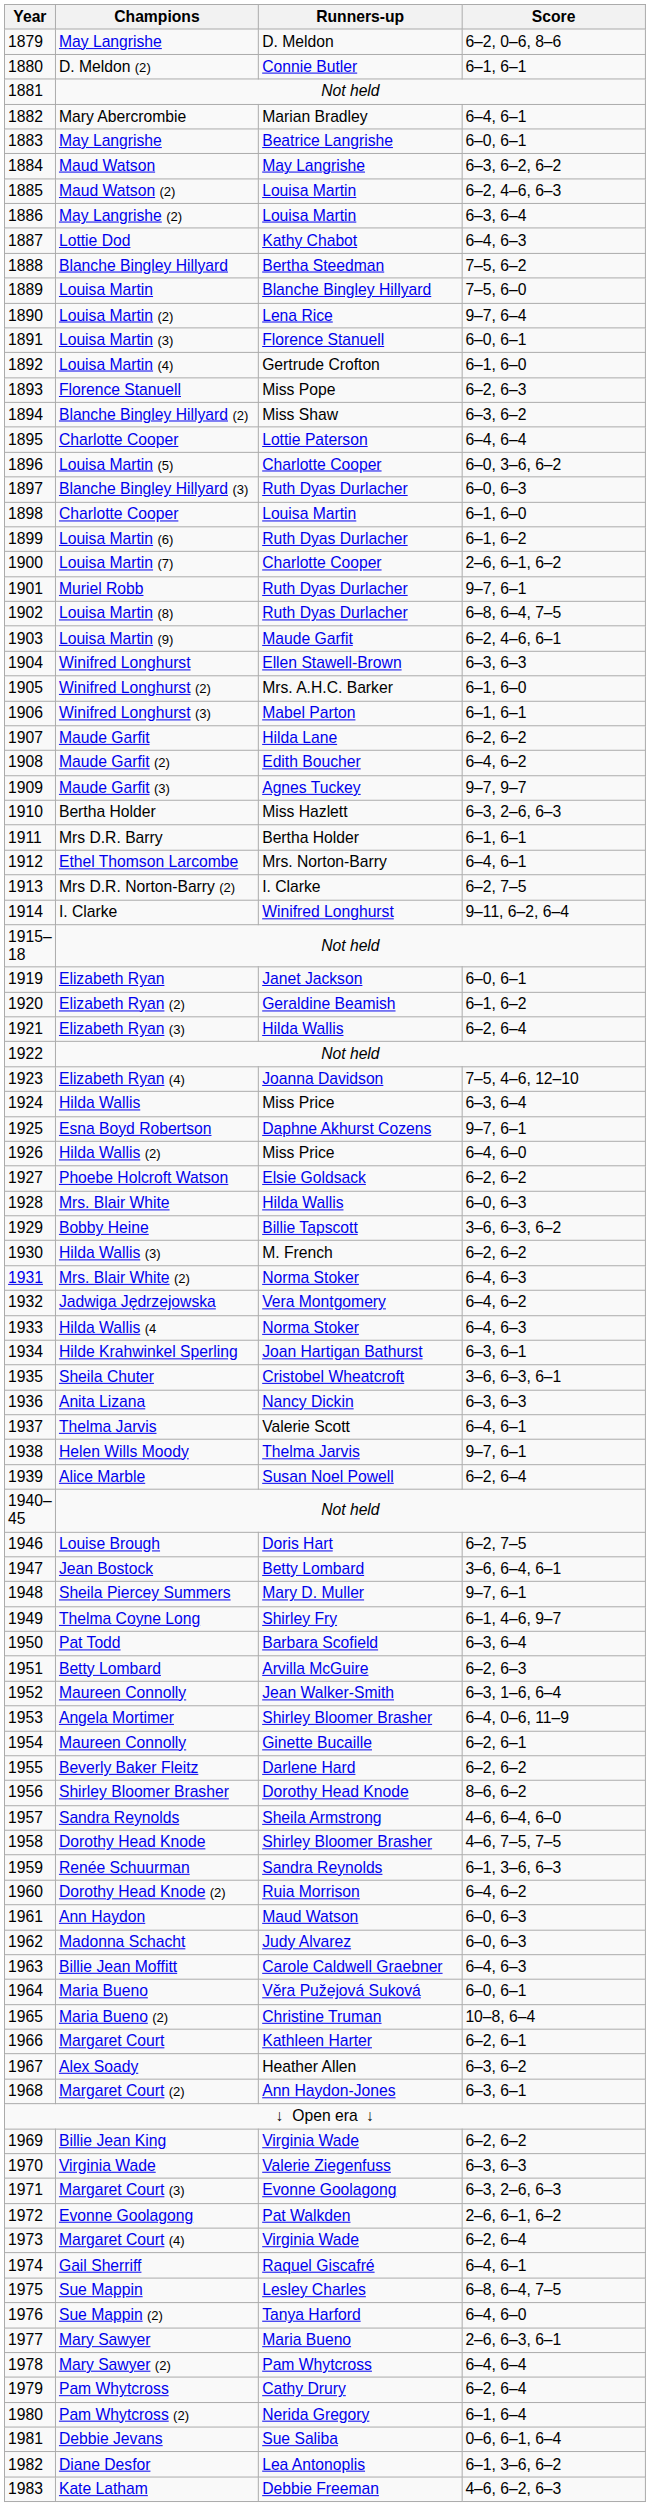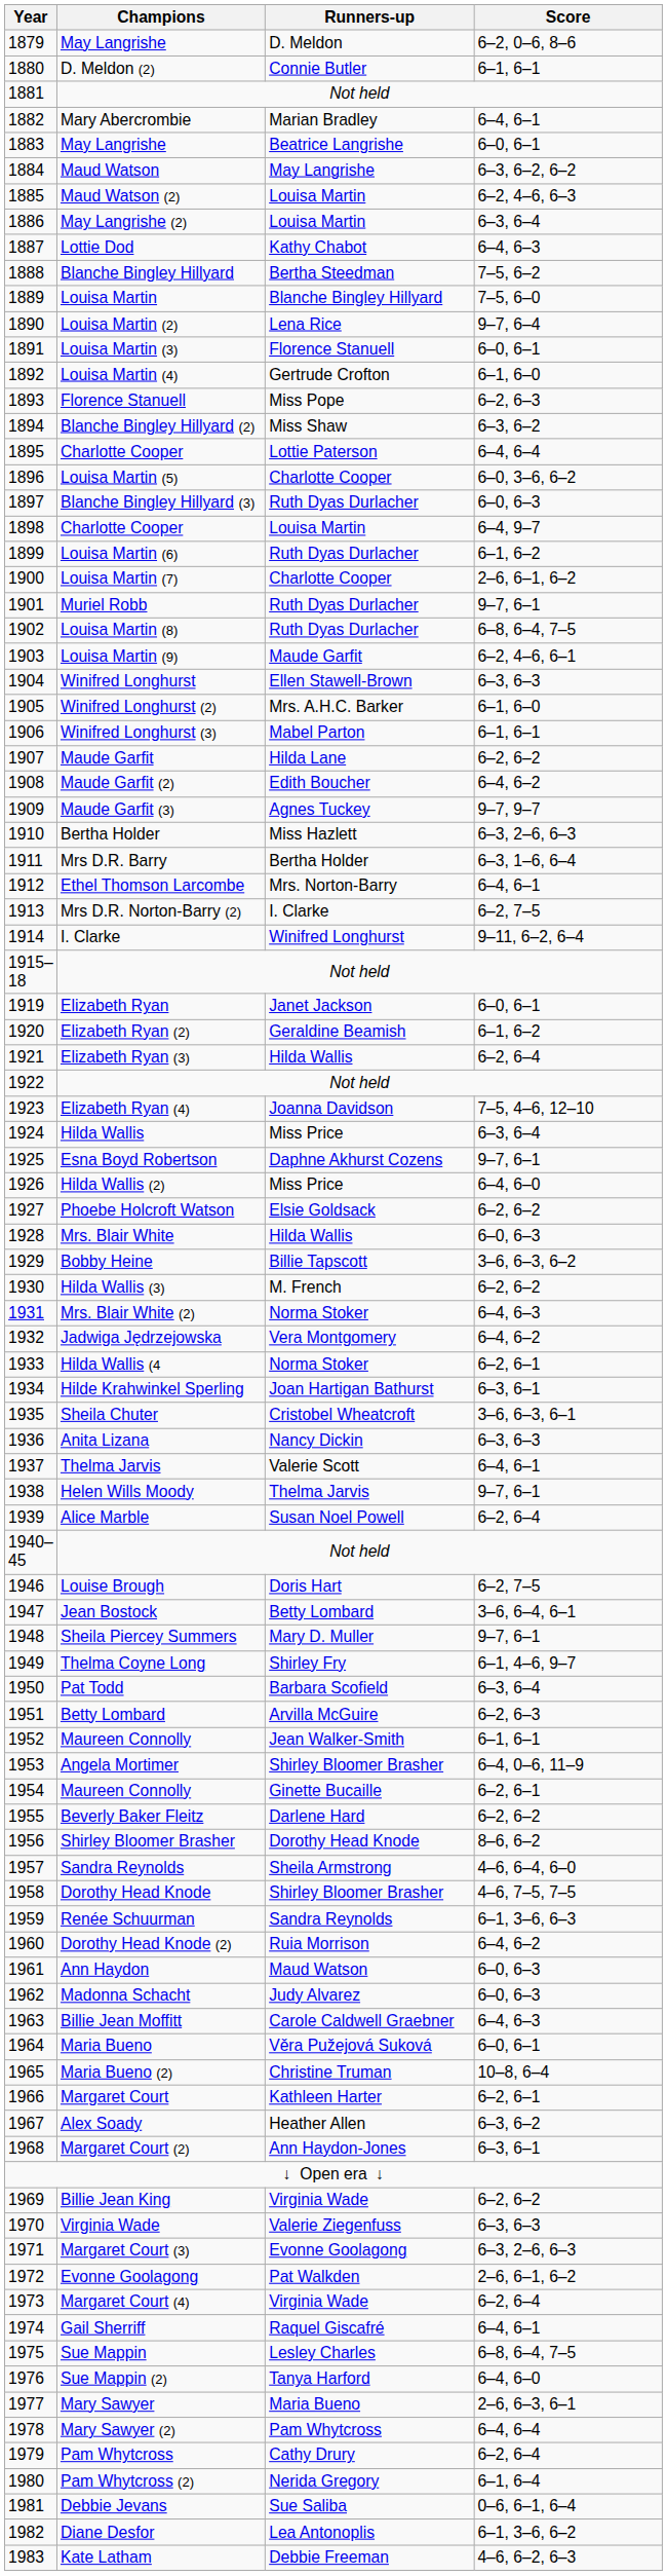 <table class="sortable wikitable">
 <tr>
 <th style="width:40px">Year</th>
 <th style="width:200px">Champions</th>
 <th style="width:200px">Runners-up</th>
 <th style="width:180px" class="unsortable">Score</th>
 </tr>
 <tr>
 <td>1879 </td>
 <td> <a href='#'>May Langrishe</a></td>
 <td> D. Meldon</td>
 <td>6–2, 0–6, 8–6</td>
 </tr>
 <tr>
 <td>1880</td>
 <td> D. Meldon <small>(2)</small></td>
 <td> <a href='#'>Connie Butler</a></td>
 <td>6–1, 6–1</td>
 </tr>
 <tr>
 <td>1881</td>
 <td colspan="4"  style="text-align:center;"><em>Not held</em></td>
 </tr>
 <tr>
 <td>1882</td>
 <td> Mary Abercrombie</td>
 <td> Marian Bradley</td>
 <td>6–4, 6–1</td>
 </tr>
 <tr>
 <td>1883 </td>
 <td> <a href='#'>May Langrishe</a></td>
 <td> <a href='#'>Beatrice Langrishe</a></td>
 <td>6–0, 6–1</td>
 </tr>
 <tr>
 <td>1884</td>
 <td> <a href='#'>Maud Watson</a></td>
 <td> <a href='#'>May Langrishe</a></td>
 <td>6–3, 6–2, 6–2</td>
 </tr>
 <tr>
 <td>1885</td>
 <td> <a href='#'>Maud Watson</a> <small>(2)</small></td>
 <td> <a href='#'>Louisa Martin</a></td>
 <td>6–2, 4–6, 6–3</td>
 </tr>
 <tr>
 <td>1886 </td>
 <td> <a href='#'>May Langrishe</a> <small>(2)</small></td>
 <td> <a href='#'>Louisa Martin</a></td>
 <td>6–3, 6–4</td>
 </tr>
 <tr>
 <td>1887</td>
 <td> <a href='#'>Lottie Dod</a></td>
 <td> <a href='#'>Kathy Chabot</a></td>
 <td>6–4, 6–3</td>
 </tr>
 <tr>
 <td>1888</td>
 <td> <a href='#'>Blanche Bingley Hillyard</a></td>
 <td> <a href='#'>Bertha Steedman</a></td>
 <td>7–5, 6–2</td>
 </tr>
 <tr>
 <td>1889 </td>
 <td> <a href='#'>Louisa Martin</a></td>
 <td> <a href='#'>Blanche Bingley Hillyard</a></td>
 <td>7–5, 6–0</td>
 </tr>
 <tr>
 <td>1890 </td>
 <td> <a href='#'>Louisa Martin</a> <small>(2)</small></td>
 <td> <a href='#'>Lena Rice</a></td>
 <td>9–7, 6–4</td>
 </tr>
 <tr>
 <td>1891 </td>
 <td> <a href='#'>Louisa Martin</a> <small>(3)</small></td>
 <td> <a href='#'>Florence Stanuell</a></td>
 <td>6–0, 6–1</td>
 </tr>
 <tr>
 <td>1892 </td>
 <td> <a href='#'>Louisa Martin</a> <small>(4)</small></td>
 <td> Gertrude Crofton</td>
 <td>6–1, 6–0</td>
 </tr>
 <tr>
 <td>1893 </td>
 <td> <a href='#'>Florence Stanuell</a></td>
 <td> Miss Pope</td>
 <td>6–2, 6–3</td>
 </tr>
 <tr>
 <td>1894</td>
 <td> <a href='#'>Blanche Bingley Hillyard</a> <small>(2)</small></td>
 <td> Miss Shaw</td>
 <td>6–3, 6–2</td>
 </tr>
 <tr>
 <td>1895</td>
 <td> <a href='#'>Charlotte Cooper</a></td>
 <td> <a href='#'>Lottie Paterson</a></td>
 <td>6–4, 6–4</td>
 </tr>
 <tr>
 <td>1896 </td>
 <td> <a href='#'>Louisa Martin</a> <small>(5)</small></td>
 <td> <a href='#'>Charlotte Cooper</a></td>
 <td>6–0, 3–6, 6–2</td>
 </tr>
 <tr>
 <td>1897</td>
 <td> <a href='#'>Blanche Bingley Hillyard</a> <small>(3)</small></td>
 <td> <a href='#'>Ruth Dyas Durlacher</a></td>
 <td>6–0, 6–3</td>
 </tr>
 <tr>
 <td>1898</td>
 <td> <a href='#'>Charlotte Cooper</a></td>
 <td> <a href='#'>Louisa Martin</a></td>
-<td>6–1, 6–0</td>
+<td>6–4, 9–7</td>
 </tr>
 <tr>
 <td>1899 </td>
 <td> <a href='#'>Louisa Martin</a> <small>(6)</small></td>
 <td> <a href='#'>Ruth Dyas Durlacher</a></td>
 <td>6–1, 6–2</td>
 </tr>
 <tr>
 <td>1900 </td>
 <td> <a href='#'>Louisa Martin</a> <small>(7)</small></td>
 <td>  <a href='#'>Charlotte Cooper</a></td>
 <td>2–6, 6–1, 6–2</td>
 </tr>
 <tr>
 <td>1901</td>
 <td> <a href='#'>Muriel Robb</a></td>
 <td> <a href='#'>Ruth Dyas Durlacher</a></td>
 <td>9–7, 6–1</td>
 </tr>
 <tr>
 <td>1902 </td>
 <td> <a href='#'>Louisa Martin</a> <small>(8)</small></td>
 <td> <a href='#'>Ruth Dyas Durlacher</a></td>
 <td>6–8, 6–4, 7–5</td>
 </tr>
 <tr>
 <td>1903 </td>
 <td> <a href='#'>Louisa Martin</a> <small>(9)</small></td>
 <td> <a href='#'>Maude Garfit</a></td>
 <td>6–2, 4–6, 6–1</td>
 </tr>
 <tr>
 <td>1904</td>
 <td> <a href='#'>Winifred Longhurst</a></td>
 <td> <a href='#'>Ellen Stawell-Brown</a></td>
 <td>6–3, 6–3</td>
 </tr>
 <tr>
 <td>1905</td>
 <td> <a href='#'>Winifred Longhurst</a> <small>(2)</small></td>
 <td> Mrs. A.H.C. Barker</td>
 <td>6–1, 6–0</td>
 </tr>
 <tr>
 <td>1906</td>
 <td> <a href='#'>Winifred Longhurst</a> <small>(3)</small></td>
 <td> <a href='#'>Mabel Parton</a></td>
 <td>6–1, 6–1</td>
 </tr>
 <tr>
 <td>1907</td>
 <td> <a href='#'>Maude Garfit</a></td>
 <td> <a href='#'>Hilda Lane</a></td>
 <td>6–2, 6–2</td>
 </tr>
 <tr>
 <td>1908</td>
 <td> <a href='#'>Maude Garfit</a> <small>(2)</small></td>
 <td> <a href='#'>Edith Boucher</a></td>
 <td>6–4, 6–2</td>
 </tr>
 <tr>
 <td>1909</td>
 <td> <a href='#'>Maude Garfit</a> <small>(3)</small></td>
 <td> <a href='#'>Agnes Tuckey</a></td>
 <td>9–7, 9–7</td>
 </tr>
 <tr>
 <td>1910</td>
 <td> Bertha Holder</td>
 <td> Miss Hazlett</td>
 <td>6–3, 2–6, 6–3</td>
 </tr>
 <tr>
 <td>1911</td>
 <td> Mrs D.R. Barry</td>
 <td> Bertha Holder</td>
-<td>6–1, 6–1</td>
+<td>6–3, 1–6, 6–4</td>
 </tr>
 <tr>
 <td>1912</td>
 <td> <a href='#'>Ethel Thomson Larcombe</a></td>
 <td> Mrs. Norton-Barry</td>
 <td>6–4, 6–1</td>
 </tr>
 <tr>
 <td>1913</td>
 <td> Mrs D.R. Norton-Barry <small>(2)</small></td>
 <td> I. Clarke</td>
 <td>6–2, 7–5</td>
 </tr>
 <tr>
 <td>1914</td>
 <td> I. Clarke</td>
 <td> <a href='#'>Winifred Longhurst</a></td>
 <td>9–11, 6–2, 6–4</td>
 </tr>
 <tr>
 <td>1915–18</td>
 <td colspan="4"  style="text-align:center;"><em>Not held</em></td>
 </tr>
 <tr>
 <td>1919</td>
 <td> <a href='#'>Elizabeth Ryan</a></td>
 <td> <a href='#'>Janet Jackson</a></td>
 <td>6–0, 6–1</td>
 </tr>
 <tr>
 <td>1920</td>
 <td> <a href='#'>Elizabeth Ryan</a> <small>(2)</small></td>
 <td> <a href='#'>Geraldine Beamish</a></td>
 <td>6–1, 6–2</td>
 </tr>
 <tr>
 <td>1921</td>
 <td> <a href='#'>Elizabeth Ryan</a> <small>(3)</small></td>
 <td> <a href='#'>Hilda Wallis</a></td>
 <td>6–2, 6–4</td>
 </tr>
 <tr>
 <td>1922</td>
 <td colspan="3"  style="text-align:center;"><em>Not held</em></td>
 </tr>
 <tr>
 <td>1923</td>
 <td> <a href='#'>Elizabeth Ryan</a> <small>(4)</small></td>
 <td>  <a href='#'>Joanna Davidson</a></td>
 <td>7–5, 4–6, 12–10</td>
 </tr>
 <tr>
 <td>1924</td>
 <td> <a href='#'>Hilda Wallis</a></td>
 <td> Miss Price</td>
 <td>6–3, 6–4</td>
 </tr>
 <tr>
 <td>1925</td>
 <td> <a href='#'>Esna Boyd Robertson</a></td>
 <td> <a href='#'>Daphne Akhurst Cozens</a></td>
 <td>9–7, 6–1</td>
 </tr>
 <tr>
 <td>1926</td>
 <td> <a href='#'>Hilda Wallis</a> <small>(2)</small></td>
 <td> Miss Price</td>
 <td>6–4, 6–0</td>
 </tr>
 <tr>
 <td>1927</td>
 <td> <a href='#'>Phoebe Holcroft Watson</a></td>
 <td> <a href='#'>Elsie Goldsack</a></td>
 <td>6–2, 6–2</td>
 </tr>
 <tr>
 <td>1928</td>
 <td> <a href='#'>Mrs. Blair White</a></td>
 <td> <a href='#'>Hilda Wallis</a></td>
 <td>6–0, 6–3</td>
 </tr>
 <tr>
 <td>1929</td>
 <td> <a href='#'>Bobby Heine</a></td>
 <td> <a href='#'>Billie Tapscott</a></td>
 <td>3–6, 6–3, 6–2</td>
 </tr>
 <tr>
 <td>1930</td>
 <td> <a href='#'>Hilda Wallis</a> <small>(3)</small></td>
 <td> M. French</td>
 <td>6–2, 6–2</td>
 </tr>
 <tr>
 <td><a href='#'>1931</a></td>
 <td> <a href='#'>Mrs. Blair White</a> <small>(2)</small></td>
 <td> <a href='#'>Norma Stoker</a></td>
 <td>6–4, 6–3</td>
 </tr>
 <tr>
 <td>1932</td>
 <td> <a href='#'>Jadwiga Jędrzejowska</a></td>
 <td> <a href='#'>Vera Montgomery</a></td>
 <td>6–4, 6–2</td>
 </tr>
 <tr>
 <td>1933</td>
 <td> <a href='#'>Hilda Wallis</a> <small>(4</small></td>
 <td> <a href='#'>Norma Stoker</a></td>
-<td>6–4, 6–3</td>
+<td>6–2, 6–1</td>
 </tr>
 <tr>
 <td>1934</td>
 <td> <a href='#'>Hilde Krahwinkel Sperling</a></td>
 <td> <a href='#'>Joan Hartigan Bathurst</a></td>
 <td>6–3, 6–1</td>
 </tr>
 <tr>
 <td>1935</td>
 <td> <a href='#'>Sheila Chuter</a></td>
 <td> <a href='#'>Cristobel Wheatcroft</a></td>
 <td>3–6, 6–3, 6–1</td>
 </tr>
 <tr>
 <td>1936</td>
 <td> <a href='#'>Anita Lizana</a></td>
 <td> <a href='#'>Nancy Dickin</a></td>
 <td>6–3, 6–3</td>
 </tr>
 <tr>
 <td>1937</td>
 <td> <a href='#'>Thelma Jarvis</a></td>
 <td> Valerie Scott</td>
 <td>6–4, 6–1</td>
 </tr>
 <tr>
 <td>1938</td>
 <td> <a href='#'>Helen Wills Moody</a></td>
 <td> <a href='#'>Thelma Jarvis</a></td>
 <td>9–7, 6–1</td>
 </tr>
 <tr>
 <td>1939</td>
 <td> <a href='#'>Alice Marble</a></td>
 <td> <a href='#'>Susan Noel Powell</a></td>
 <td>6–2, 6–4</td>
 </tr>
 <tr>
 <td>1940–45</td>
 <td colspan="4"  style="text-align:center;"><em>Not held</em></td>
 </tr>
 <tr>
 <td>1946</td>
 <td> <a href='#'>Louise Brough</a></td>
 <td> <a href='#'>Doris Hart</a></td>
 <td>6–2, 7–5</td>
 </tr>
 <tr>
 <td>1947</td>
 <td> <a href='#'>Jean Bostock</a></td>
 <td> <a href='#'>Betty Lombard</a></td>
 <td>3–6, 6–4, 6–1</td>
 </tr>
 <tr>
 <td>1948</td>
 <td> <a href='#'>Sheila Piercey Summers</a></td>
 <td> <a href='#'>Mary D. Muller</a></td>
 <td>9–7, 6–1</td>
 </tr>
 <tr>
 <td>1949</td>
 <td> <a href='#'>Thelma Coyne Long</a></td>
 <td> <a href='#'>Shirley Fry</a></td>
 <td>6–1, 4–6, 9–7</td>
 </tr>
 <tr>
 <td>1950</td>
 <td> <a href='#'>Pat Todd</a></td>
 <td> <a href='#'>Barbara Scofield</a></td>
 <td>6–3, 6–4</td>
 </tr>
 <tr>
 <td>1951</td>
 <td> <a href='#'>Betty Lombard</a></td>
 <td> <a href='#'>Arvilla McGuire</a></td>
 <td>6–2, 6–3</td>
 </tr>
 <tr>
 <td>1952</td>
 <td> <a href='#'>Maureen Connolly</a></td>
 <td> <a href='#'>Jean Walker-Smith</a></td>
-<td>6–3, 1–6, 6–4</td>
+<td>6–1, 6–1</td>
 </tr>
 <tr>
 <td>1953</td>
 <td> <a href='#'>Angela Mortimer</a></td>
 <td> <a href='#'>Shirley Bloomer Brasher</a></td>
 <td>6–4, 0–6, 11–9</td>
 </tr>
 <tr>
 <td>1954</td>
 <td> <a href='#'>Maureen Connolly</a></td>
 <td> <a href='#'>Ginette Bucaille</a></td>
 <td>6–2, 6–1</td>
 </tr>
 <tr>
 <td>1955</td>
 <td> <a href='#'>Beverly Baker Fleitz</a></td>
 <td> <a href='#'>Darlene Hard</a></td>
 <td>6–2, 6–2</td>
 </tr>
 <tr>
 <td>1956</td>
 <td> <a href='#'>Shirley Bloomer Brasher</a></td>
 <td> <a href='#'>Dorothy Head Knode</a></td>
 <td>8–6, 6–2</td>
 </tr>
 <tr>
 <td>1957</td>
 <td> <a href='#'>Sandra Reynolds</a></td>
 <td> <a href='#'>Sheila Armstrong</a></td>
 <td>4–6, 6–4, 6–0</td>
 </tr>
 <tr>
 <td>1958</td>
 <td> <a href='#'>Dorothy Head Knode</a></td>
 <td> <a href='#'>Shirley Bloomer Brasher</a></td>
 <td>4–6, 7–5, 7–5</td>
 </tr>
 <tr>
 <td>1959</td>
 <td> <a href='#'>Renée Schuurman</a></td>
 <td> <a href='#'>Sandra Reynolds</a></td>
 <td>6–1, 3–6, 6–3</td>
 </tr>
 <tr>
 <td>1960</td>
 <td> <a href='#'>Dorothy Head Knode</a> <small>(2)</small></td>
 <td> <a href='#'>Ruia Morrison</a></td>
 <td>6–4, 6–2</td>
 </tr>
 <tr>
 <td>1961</td>
 <td> <a href='#'>Ann Haydon</a></td>
 <td> <a href='#'>Maud Watson</a></td>
 <td>6–0, 6–3</td>
 </tr>
 <tr>
 <td>1962</td>
 <td> <a href='#'>Madonna Schacht</a></td>
 <td> <a href='#'>Judy Alvarez</a></td>
 <td>6–0, 6–3</td>
 </tr>
 <tr>
 <td>1963</td>
 <td> <a href='#'>Billie Jean Moffitt</a></td>
 <td> <a href='#'>Carole Caldwell Graebner</a></td>
 <td>6–4, 6–3</td>
 </tr>
 <tr>
 <td>1964</td>
 <td> <a href='#'>Maria Bueno</a></td>
 <td> <a href='#'>Věra Pužejová Suková</a></td>
 <td>6–0, 6–1</td>
 </tr>
 <tr>
 <td>1965</td>
 <td> <a href='#'>Maria Bueno</a> <small>(2)</small></td>
 <td> <a href='#'>Christine Truman</a></td>
 <td>10–8, 6–4</td>
 </tr>
 <tr>
 <td>1966</td>
 <td> <a href='#'>Margaret Court</a></td>
 <td> <a href='#'>Kathleen Harter</a></td>
 <td>6–2, 6–1</td>
 </tr>
 <tr>
 <td>1967</td>
 <td> <a href='#'>Alex Soady</a></td>
 <td> Heather Allen</td>
 <td>6–3, 6–2</td>
 </tr>
 <tr>
 <td>1968</td>
 <td> <a href='#'>Margaret Court</a> <small>(2)</small></td>
 <td> <a href='#'>Ann Haydon-Jones</a></td>
 <td>6–3, 6–1</td>
 </tr>
 <tr>
 <td colspan="4" align="center">↓  Open era  ↓</td>
 </tr>
 <tr>
 <td>1969</td>
 <td> <a href='#'>Billie Jean King</a></td>
 <td> <a href='#'>Virginia Wade</a></td>
 <td>6–2, 6–2</td>
 </tr>
 <tr>
 <td>1970</td>
 <td> <a href='#'>Virginia Wade</a></td>
 <td> <a href='#'>Valerie Ziegenfuss</a></td>
 <td>6–3, 6–3</td>
 </tr>
 <tr>
 <td>1971</td>
 <td> <a href='#'>Margaret Court</a> <small>(3)</small></td>
 <td> <a href='#'>Evonne Goolagong</a></td>
 <td>6–3, 2–6, 6–3</td>
 </tr>
 <tr>
 <td>1972</td>
 <td> <a href='#'>Evonne Goolagong</a></td>
 <td> <a href='#'>Pat Walkden</a></td>
 <td>2–6, 6–1, 6–2</td>
 </tr>
 <tr>
 <td>1973</td>
 <td> <a href='#'>Margaret Court</a> <small>(4)</small></td>
 <td> <a href='#'>Virginia Wade</a></td>
 <td>6–2, 6–4</td>
 </tr>
 <tr>
 <td>1974</td>
 <td> <a href='#'>Gail Sherriff</a></td>
 <td> <a href='#'>Raquel Giscafré</a></td>
 <td>6–4, 6–1</td>
 </tr>
 <tr>
 <td>1975</td>
 <td> <a href='#'>Sue Mappin</a></td>
 <td> <a href='#'>Lesley Charles</a></td>
 <td>6–8, 6–4, 7–5</td>
 </tr>
 <tr>
 <td>1976</td>
 <td> <a href='#'>Sue Mappin</a> <small>(2)</small></td>
 <td> <a href='#'>Tanya Harford</a></td>
 <td>6–4, 6–0</td>
 </tr>
 <tr>
 <td>1977</td>
 <td> <a href='#'>Mary Sawyer</a></td>
 <td> <a href='#'>Maria Bueno</a></td>
 <td>2–6, 6–3, 6–1</td>
 </tr>
 <tr>
 <td>1978</td>
 <td> <a href='#'>Mary Sawyer</a> <small>(2)</small></td>
 <td> <a href='#'>Pam Whytcross</a></td>
 <td>6–4, 6–4</td>
 </tr>
 <tr>
 <td>1979</td>
 <td> <a href='#'>Pam Whytcross</a></td>
 <td> <a href='#'>Cathy Drury</a></td>
 <td>6–2, 6–4</td>
 </tr>
 <tr>
 <td>1980</td>
 <td> <a href='#'>Pam Whytcross</a> <small>(2)</small></td>
 <td> <a href='#'>Nerida Gregory</a></td>
 <td>6–1, 6–4</td>
 </tr>
 <tr>
 <td>1981</td>
 <td> <a href='#'>Debbie Jevans</a></td>
 <td> <a href='#'>Sue Saliba</a></td>
 <td>0–6, 6–1, 6–4</td>
 </tr>
 <tr>
 <td>1982</td>
 <td> <a href='#'>Diane Desfor</a></td>
 <td> <a href='#'>Lea Antonoplis</a></td>
 <td>6–1, 3–6, 6–2</td>
 </tr>
 <tr>
 <td>1983</td>
 <td> <a href='#'>Kate Latham</a></td>
 <td> <a href='#'>Debbie Freeman</a></td>
 <td>4–6, 6–2, 6–3</td>
 </tr>
 </table>
